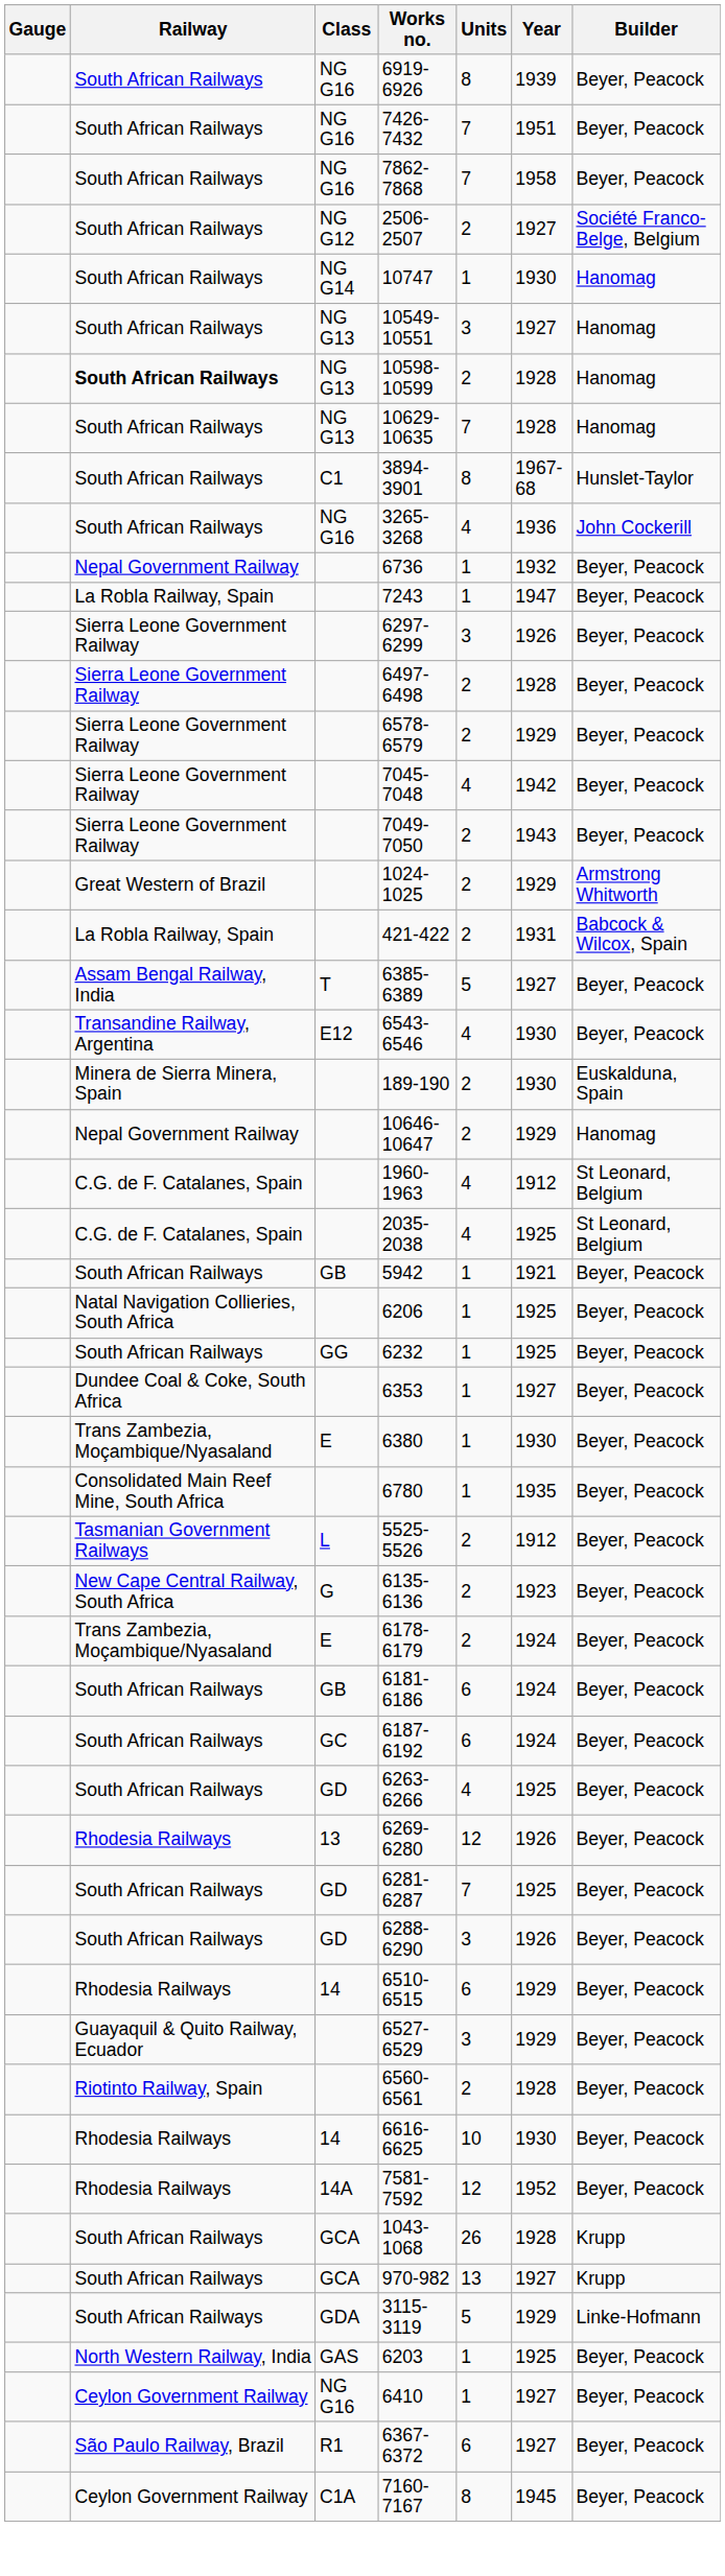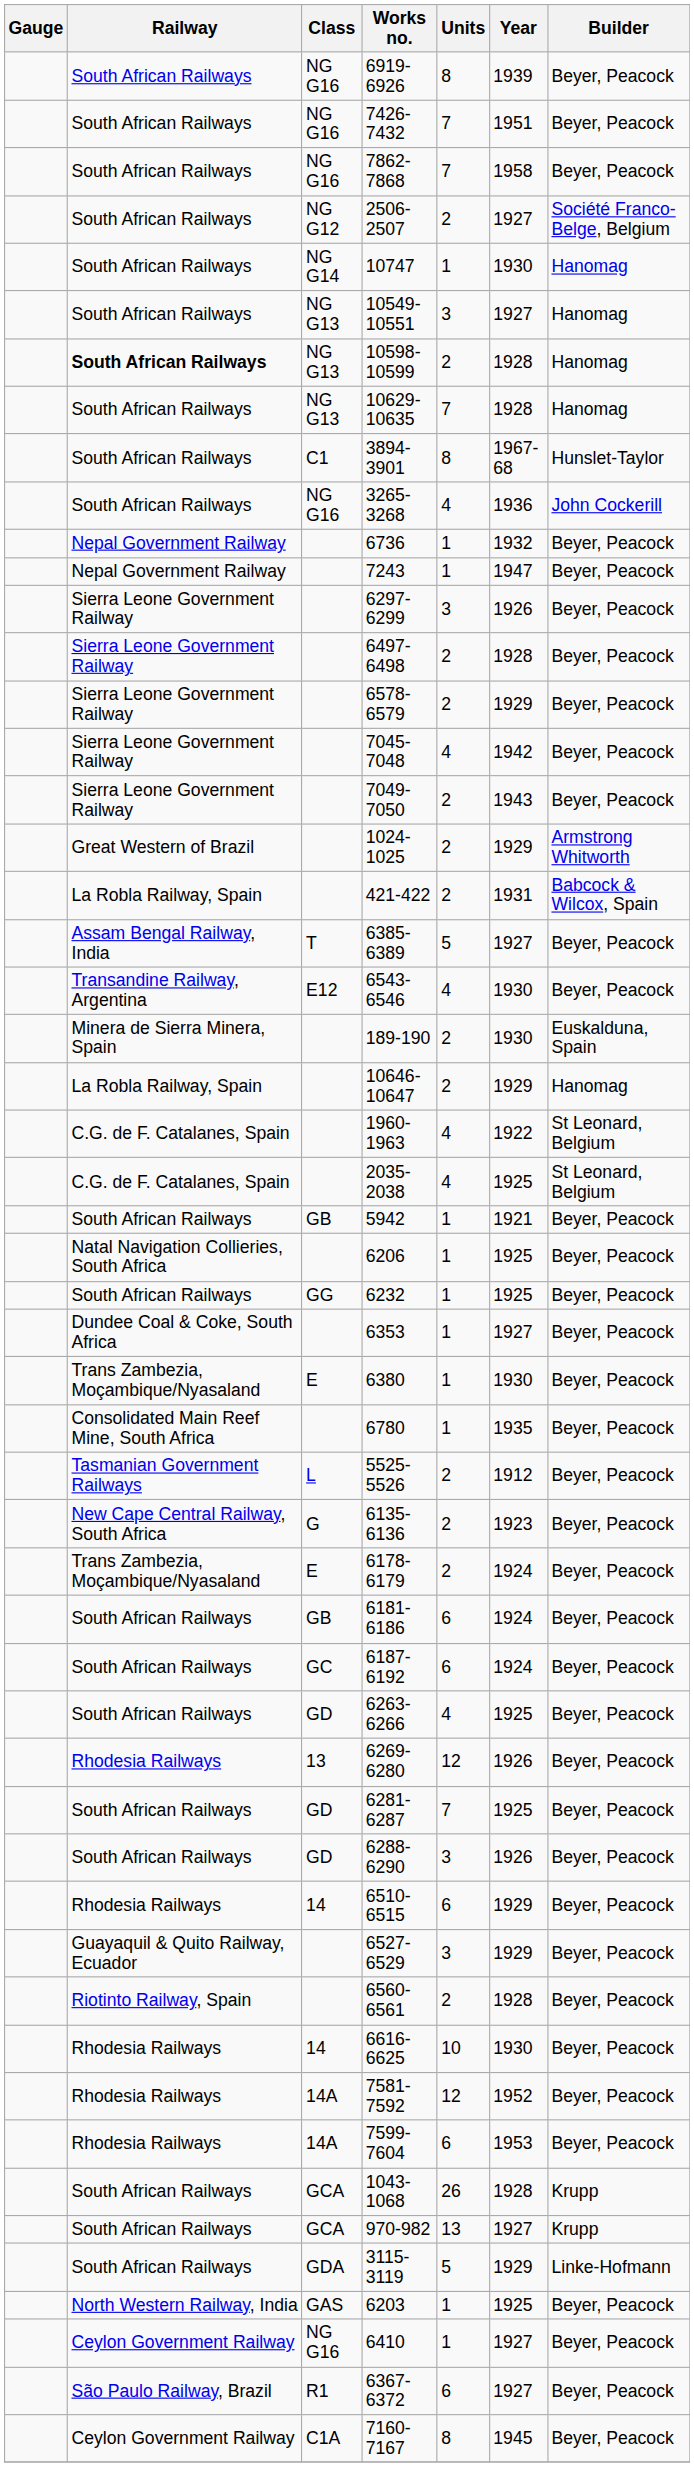 <table class="wikitable collapsible collapsed sortable" style="margin:0.5em auto; font-size:100%;">
 <tr>
 <th>Gauge</th>
 <th>Railway</th>
 <th>Class</th>
 <th>Works no.</th>
 <th>Units</th>
 <th>Year</th>
 <th>Builder</th>
 </tr>
 <tr>
 <td></td>
 <td><a href='#'>South African Railways</a></td>
 <td>NG G16</td>
 <td>6919-6926</td>
 <td>8</td>
 <td>1939</td>
 <td>Beyer, Peacock</td>
 </tr>
 <tr>
 <td></td>
 <td>South African Railways</td>
 <td>NG G16</td>
 <td>7426-7432</td>
 <td>7</td>
 <td>1951</td>
 <td>Beyer, Peacock</td>
 </tr>
 <tr>
 <td></td>
 <td>South African Railways</td>
 <td>NG G16</td>
 <td>7862-7868</td>
 <td>7</td>
 <td>1958</td>
 <td>Beyer, Peacock</td>
 </tr>
 <tr>
 <td></td>
 <td>South African Railways</td>
 <td>NG G12</td>
 <td>2506-2507</td>
 <td>2</td>
 <td>1927</td>
 <td><a href='#'>Société Franco-Belge</a>, Belgium</td>
 </tr>
 <tr>
 <td></td>
 <td>South African Railways</td>
 <td>NG G14</td>
 <td>10747</td>
 <td>1</td>
 <td>1930</td>
 <td><a href='#'>Hanomag</a></td>
 </tr>
 <tr>
 <td></td>
 <td>South African Railways</td>
 <td>NG G13</td>
 <td>10549-10551</td>
 <td>3</td>
 <td>1927</td>
 <td>Hanomag</td>
 </tr>
 <tr>
 <td></td>
 <td><strong>South African Railways</strong></td>
 <td>NG G13</td>
 <td>10598-10599</td>
 <td>2</td>
 <td>1928</td>
 <td>Hanomag</td>
 </tr>
 <tr>
 <td></td>
 <td>South African Railways</td>
 <td>NG G13</td>
 <td>10629-10635</td>
 <td>7</td>
 <td>1928</td>
 <td>Hanomag</td>
 </tr>
 <tr>
 <td></td>
 <td>South African Railways</td>
 <td>C1</td>
 <td>3894-3901</td>
 <td>8</td>
 <td>1967-68</td>
 <td>Hunslet-Taylor</td>
 </tr>
 <tr>
 <td></td>
 <td>South African Railways</td>
 <td>NG G16</td>
 <td>3265-3268</td>
 <td>4</td>
 <td>1936</td>
 <td><a href='#'>John Cockerill</a></td>
 </tr>
 <tr>
 <td></td>
 <td><a href='#'>Nepal Government Railway</a></td>
 <td></td>
 <td>6736</td>
 <td>1</td>
 <td>1932</td>
 <td>Beyer, Peacock</td>
 </tr>
 <tr>
 <td></td>
-<td>La Robla Railway, Spain</td>
+<td>Nepal Government Railway</td>
 <td></td>
 <td>7243</td>
 <td>1</td>
 <td>1947</td>
 <td>Beyer, Peacock</td>
 </tr>
 <tr>
 <td></td>
 <td>Sierra Leone Government Railway</td>
 <td></td>
 <td>6297-6299</td>
 <td>3</td>
 <td>1926</td>
 <td>Beyer, Peacock</td>
 </tr>
 <tr>
 <td></td>
 <td><a href='#'>Sierra Leone Government Railway</a></td>
 <td></td>
 <td>6497-6498</td>
 <td>2</td>
 <td>1928</td>
 <td>Beyer, Peacock</td>
 </tr>
 <tr>
 <td></td>
 <td>Sierra Leone Government Railway</td>
 <td></td>
 <td>6578-6579</td>
 <td>2</td>
 <td>1929</td>
 <td>Beyer, Peacock</td>
 </tr>
 <tr>
 <td></td>
 <td>Sierra Leone Government Railway</td>
 <td></td>
 <td>7045-7048</td>
 <td>4</td>
 <td>1942</td>
 <td>Beyer, Peacock</td>
 </tr>
 <tr>
 <td></td>
 <td>Sierra Leone Government Railway</td>
 <td></td>
 <td>7049-7050</td>
 <td>2</td>
 <td>1943</td>
 <td>Beyer, Peacock</td>
 </tr>
 <tr>
 <td></td>
 <td>Great Western of Brazil</td>
 <td></td>
 <td>1024-1025</td>
 <td>2</td>
 <td>1929</td>
 <td><a href='#'>Armstrong Whitworth</a></td>
 </tr>
 <tr>
 <td></td>
 <td>La Robla Railway, Spain</td>
 <td></td>
 <td>421-422</td>
 <td>2</td>
 <td>1931</td>
 <td><a href='#'>Babcock & Wilcox</a>, Spain</td>
 </tr>
 <tr>
 <td></td>
 <td><a href='#'>Assam Bengal Railway</a>, India</td>
 <td>T</td>
 <td>6385-6389</td>
 <td>5</td>
 <td>1927</td>
 <td>Beyer, Peacock</td>
 </tr>
 <tr>
 <td></td>
 <td><a href='#'>Transandine Railway</a>, Argentina</td>
 <td>E12</td>
 <td>6543-6546</td>
 <td>4</td>
 <td>1930</td>
 <td>Beyer, Peacock</td>
 </tr>
 <tr>
 <td></td>
 <td>Minera de Sierra Minera, Spain</td>
 <td></td>
 <td>189-190</td>
 <td>2</td>
 <td>1930</td>
 <td>Euskalduna, Spain</td>
 </tr>
 <tr>
 <td></td>
-<td>Nepal Government Railway</td>
+<td>La Robla Railway, Spain</td>
 <td></td>
 <td>10646-10647</td>
 <td>2</td>
 <td>1929</td>
 <td>Hanomag</td>
 </tr>
 <tr>
 <td></td>
 <td>C.G. de F. Catalanes, Spain</td>
 <td></td>
 <td>1960-1963</td>
 <td>4</td>
-<td>1912</td>
+<td>1922</td>
 <td>St Leonard, Belgium</td>
 </tr>
 <tr>
 <td></td>
 <td>C.G. de F. Catalanes, Spain</td>
 <td></td>
 <td>2035-2038</td>
 <td>4</td>
 <td>1925</td>
 <td>St Leonard, Belgium</td>
 </tr>
 <tr>
 <td></td>
 <td>South African Railways</td>
 <td>GB</td>
 <td>5942</td>
 <td>1</td>
 <td>1921</td>
 <td>Beyer, Peacock</td>
 </tr>
 <tr>
 <td></td>
 <td>Natal Navigation Collieries, South Africa</td>
 <td></td>
 <td>6206</td>
 <td>1</td>
 <td>1925</td>
 <td>Beyer, Peacock</td>
 </tr>
 <tr>
 <td></td>
 <td>South African Railways</td>
 <td>GG</td>
 <td>6232</td>
 <td>1</td>
 <td>1925</td>
 <td>Beyer, Peacock</td>
 </tr>
 <tr>
 <td></td>
 <td>Dundee Coal & Coke, South Africa</td>
 <td></td>
 <td>6353</td>
 <td>1</td>
 <td>1927</td>
 <td>Beyer, Peacock</td>
 </tr>
 <tr>
 <td></td>
 <td>Trans Zambezia, Moçambique/Nyasaland</td>
 <td>E</td>
 <td>6380</td>
 <td>1</td>
 <td>1930</td>
 <td>Beyer, Peacock</td>
 </tr>
 <tr>
 <td></td>
 <td>Consolidated Main Reef Mine, South Africa</td>
 <td></td>
 <td>6780</td>
 <td>1</td>
 <td>1935</td>
 <td>Beyer, Peacock</td>
 </tr>
 <tr>
 <td></td>
 <td><a href='#'>Tasmanian Government Railways</a></td>
 <td><a href='#'>L</a></td>
 <td>5525-5526</td>
 <td>2</td>
 <td>1912</td>
 <td>Beyer, Peacock</td>
 </tr>
 <tr>
 <td></td>
 <td><a href='#'>New Cape Central Railway</a>, South Africa</td>
 <td>G</td>
 <td>6135-6136</td>
 <td>2</td>
 <td>1923</td>
 <td>Beyer, Peacock</td>
 </tr>
 <tr>
 <td></td>
 <td>Trans Zambezia, Moçambique/Nyasaland</td>
 <td>E</td>
 <td>6178-6179</td>
 <td>2</td>
 <td>1924</td>
 <td>Beyer, Peacock</td>
 </tr>
 <tr>
 <td></td>
 <td>South African Railways</td>
 <td>GB</td>
 <td>6181-6186</td>
 <td>6</td>
 <td>1924</td>
 <td>Beyer, Peacock</td>
 </tr>
 <tr>
 <td></td>
 <td>South African Railways</td>
 <td>GC</td>
 <td>6187-6192</td>
 <td>6</td>
 <td>1924</td>
 <td>Beyer, Peacock</td>
 </tr>
 <tr>
 <td></td>
 <td>South African Railways</td>
 <td>GD</td>
 <td>6263-6266</td>
 <td>4</td>
 <td>1925</td>
 <td>Beyer, Peacock</td>
 </tr>
 <tr>
 <td></td>
 <td><a href='#'>Rhodesia Railways</a></td>
 <td>13</td>
 <td>6269-6280</td>
 <td>12</td>
 <td>1926</td>
 <td>Beyer, Peacock</td>
 </tr>
 <tr>
 <td></td>
 <td>South African Railways</td>
 <td>GD</td>
 <td>6281-6287</td>
 <td>7</td>
 <td>1925</td>
 <td>Beyer, Peacock</td>
 </tr>
 <tr>
 <td></td>
 <td>South African Railways</td>
 <td>GD</td>
 <td>6288-6290</td>
 <td>3</td>
 <td>1926</td>
 <td>Beyer, Peacock</td>
 </tr>
 <tr>
 <td></td>
 <td>Rhodesia Railways</td>
 <td>14</td>
 <td>6510-6515</td>
 <td>6</td>
 <td>1929</td>
 <td>Beyer, Peacock</td>
 </tr>
 <tr>
 <td></td>
 <td>Guayaquil & Quito Railway, Ecuador</td>
 <td></td>
 <td>6527-6529</td>
 <td>3</td>
 <td>1929</td>
 <td>Beyer, Peacock</td>
 </tr>
 <tr>
 <td></td>
 <td><a href='#'>Riotinto Railway</a>, Spain</td>
 <td></td>
 <td>6560-6561</td>
 <td>2</td>
 <td>1928</td>
 <td>Beyer, Peacock</td>
 </tr>
 <tr>
 <td></td>
 <td>Rhodesia Railways</td>
 <td>14</td>
 <td>6616-6625</td>
 <td>10</td>
 <td>1930</td>
 <td>Beyer, Peacock</td>
 </tr>
 <tr>
 <td></td>
 <td>Rhodesia Railways</td>
 <td>14A</td>
 <td>7581-7592</td>
 <td>12</td>
 <td>1952</td>
 <td>Beyer, Peacock</td>
 </tr>
 <tr>
 <td></td>
+<td>Rhodesia Railways</td>
+<td>14A</td>
+<td>7599-7604</td>
+<td>6</td>
+<td>1953</td>
+<td>Beyer, Peacock</td>
+</tr>
+<tr>
+<td></td>
 <td>South African Railways</td>
 <td>GCA</td>
 <td>1043-1068</td>
 <td>26</td>
 <td>1928</td>
 <td>Krupp</td>
 </tr>
 <tr>
 <td></td>
 <td>South African Railways</td>
 <td>GCA</td>
 <td>970-982</td>
 <td>13</td>
 <td>1927</td>
 <td>Krupp</td>
 </tr>
 <tr>
 <td></td>
 <td>South African Railways</td>
 <td>GDA</td>
 <td>3115-3119</td>
 <td>5</td>
 <td>1929</td>
 <td>Linke-Hofmann</td>
 </tr>
 <tr>
 <td></td>
 <td><a href='#'>North Western Railway</a>, India</td>
 <td>GAS</td>
 <td>6203</td>
 <td>1</td>
 <td>1925</td>
 <td>Beyer, Peacock</td>
 </tr>
 <tr>
 <td></td>
 <td><a href='#'>Ceylon Government Railway</a></td>
 <td>NG G16</td>
 <td>6410</td>
 <td>1</td>
 <td>1927</td>
 <td>Beyer, Peacock</td>
 </tr>
 <tr>
 <td></td>
 <td><a href='#'>São Paulo Railway</a>, Brazil</td>
 <td>R1</td>
 <td>6367-6372</td>
 <td>6</td>
 <td>1927</td>
 <td>Beyer, Peacock</td>
 </tr>
 <tr>
 <td></td>
 <td>Ceylon Government Railway</td>
 <td>C1A</td>
 <td>7160-7167</td>
 <td>8</td>
 <td>1945</td>
 <td>Beyer, Peacock</td>
 </tr>
 <tr>
 </tr>
 </table>
